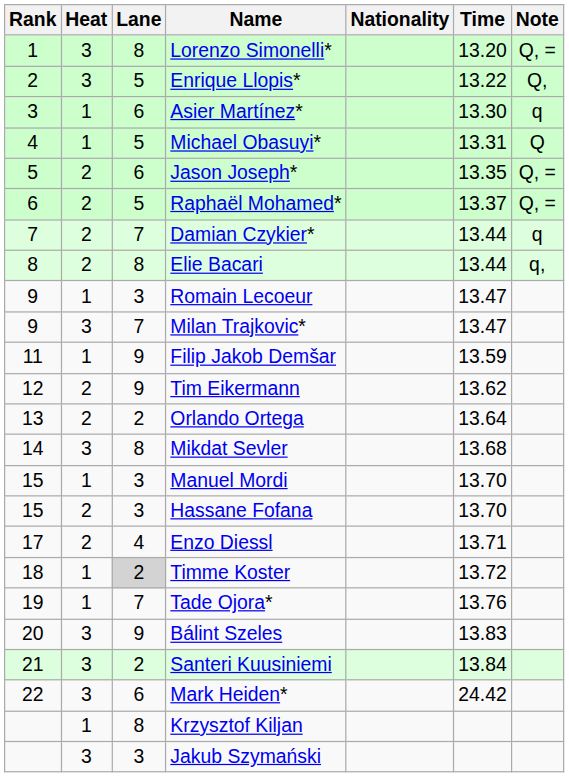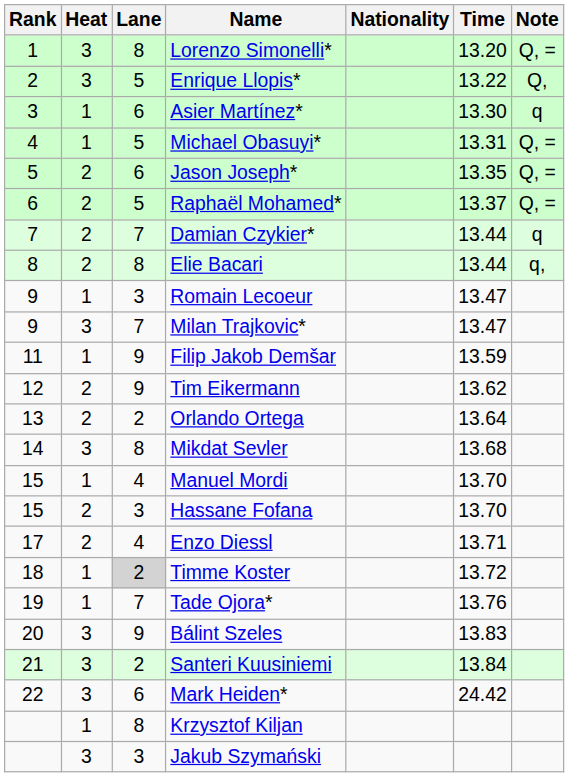 <table class="wikitable sortable" style="text-align:center">
 <tr>
 <th>Rank</th>
 <th>Heat</th>
 <th>Lane</th>
 <th align="left">Name</th>
 <th align="left">Nationality</th>
 <th>Time</th>
 <th>Note</th>
 </tr>
 <tr bgcolor=ccffcc>
 <td>1</td>
 <td>3</td>
 <td>8</td>
 <td align="left"><a href='#'>Lorenzo Simonelli</a>*</td>
 <td align="left"></td>
 <td>13.20</td>
 <td>Q, =</td>
 </tr>
 <tr bgcolor=ccffcc>
 <td>2</td>
 <td>3</td>
 <td>5</td>
 <td align="left"><a href='#'>Enrique Llopis</a>*</td>
 <td align="left"></td>
 <td>13.22</td>
 <td>Q, </td>
 </tr>
 <tr bgcolor=ccffcc>
 <td>3</td>
 <td>1</td>
 <td>6</td>
 <td align="left"><a href='#'>Asier Martínez</a>*</td>
 <td align="left"></td>
 <td>13.30</td>
 <td>q</td>
 </tr>
 <tr bgcolor=ccffcc>
 <td>4</td>
 <td>1</td>
 <td>5</td>
 <td align="left"><a href='#'>Michael Obasuyi</a>*</td>
 <td align="left"></td>
 <td>13.31</td>
-<td>Q</td>
+<td>Q, =</td>
 </tr>
 <tr bgcolor=ccffcc>
 <td>5</td>
 <td>2</td>
 <td>6</td>
 <td align="left"><a href='#'>Jason Joseph</a>*</td>
 <td align="left"></td>
 <td>13.35</td>
 <td>Q, =</td>
 </tr>
 <tr bgcolor=ccffcc>
 <td>6</td>
 <td>2</td>
 <td>5</td>
 <td align="left"><a href='#'>Raphaël Mohamed</a>*</td>
 <td align="left"></td>
 <td>13.37</td>
 <td>Q, =</td>
 </tr>
 <tr bgcolor=ddffdd>
 <td>7</td>
 <td>2</td>
 <td>7</td>
 <td align="left"><a href='#'>Damian Czykier</a>*</td>
 <td align="left"></td>
 <td>13.44</td>
 <td>q</td>
 </tr>
 <tr bgcolor=ddffdd>
 <td>8</td>
 <td>2</td>
 <td>8</td>
 <td align="left"><a href='#'>Elie Bacari</a></td>
 <td align="left"></td>
 <td>13.44</td>
 <td>q, </td>
 </tr>
 <tr>
 <td>9</td>
 <td>1</td>
 <td>3</td>
 <td align="left"><a href='#'>Romain Lecoeur</a></td>
 <td align="left"></td>
 <td>13.47</td>
 <td></td>
 </tr>
 <tr>
 <td>9</td>
 <td>3</td>
 <td>7</td>
 <td align="left"><a href='#'>Milan Trajkovic</a>*</td>
 <td align="left"></td>
 <td>13.47</td>
 <td></td>
 </tr>
 <tr>
 <td>11</td>
 <td>1</td>
 <td>9</td>
 <td align="left"><a href='#'>Filip Jakob Demšar</a></td>
 <td align="left"></td>
 <td>13.59</td>
 <td></td>
 </tr>
 <tr>
 <td>12</td>
 <td>2</td>
 <td>9</td>
 <td align="left"><a href='#'>Tim Eikermann</a></td>
 <td align="left"></td>
 <td>13.62</td>
 <td></td>
 </tr>
 <tr>
 <td>13</td>
 <td>2</td>
 <td>2</td>
 <td align="left"><a href='#'>Orlando Ortega</a></td>
 <td align="left"></td>
 <td>13.64</td>
 <td></td>
 </tr>
 <tr>
 <td>14</td>
 <td>3</td>
 <td>8</td>
 <td align="left"><a href='#'>Mikdat Sevler</a></td>
 <td align="left"></td>
 <td>13.68</td>
 <td></td>
 </tr>
 <tr>
 <td>15</td>
 <td>1</td>
-<td>3</td>
+<td>4</td>
 <td align="left"><a href='#'>Manuel Mordi</a></td>
 <td align="left"></td>
 <td>13.70</td>
 <td></td>
 </tr>
 <tr>
 <td>15</td>
 <td>2</td>
 <td>3</td>
 <td align="left"><a href='#'>Hassane Fofana</a></td>
 <td align="left"></td>
 <td>13.70</td>
 <td></td>
 </tr>
 <tr>
 <td>17</td>
 <td>2</td>
 <td>4</td>
 <td align="left"><a href='#'>Enzo Diessl</a></td>
 <td align="left"></td>
 <td>13.71</td>
 <td></td>
 </tr>
 <tr>
 <td>18</td>
 <td>1</td>
 <td style="background: lightgrey;">2</td>
 <td align="left"><a href='#'>Timme Koster</a></td>
 <td align="left"></td>
 <td>13.72</td>
 <td></td>
 </tr>
 <tr>
 <td>19</td>
 <td>1</td>
 <td>7</td>
 <td align="left"><a href='#'>Tade Ojora</a>*</td>
 <td align="left"></td>
 <td>13.76</td>
 <td></td>
 </tr>
 <tr>
 <td>20</td>
 <td>3</td>
 <td>9</td>
 <td align="left"><a href='#'>Bálint Szeles</a></td>
 <td align="left"></td>
 <td>13.83</td>
 <td></td>
 </tr>
 <tr bgcolor=ddffdd>
 <td>21</td>
 <td>3</td>
 <td>2</td>
 <td align="left"><a href='#'>Santeri Kuusiniemi</a></td>
 <td align="left"></td>
 <td>13.84</td>
 <td></td>
 </tr>
 <tr>
 <td>22</td>
 <td>3</td>
 <td>6</td>
 <td align="left"><a href='#'>Mark Heiden</a>*</td>
 <td align="left"></td>
 <td>24.42</td>
 <td></td>
 </tr>
 <tr>
 <td></td>
 <td>1</td>
 <td>8</td>
 <td align="left"><a href='#'>Krzysztof Kiljan</a></td>
 <td align="left"></td>
 <td></td>
 <td></td>
 </tr>
 <tr>
 <td></td>
 <td>3</td>
 <td>3</td>
 <td align="left"><a href='#'>Jakub Szymański</a></td>
 <td align="left"></td>
 <td></td>
 <td></td>
 </tr>
 </table>
